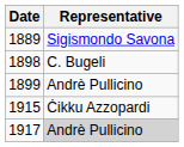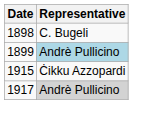 <table class="wikitable">
 <tr>
 <th>Date</th>
 <th>Representative</th>
-</tr>
-<tr>
-<td>1889</td>
-<td><a href='#'>Sigismondo Savona</a></td>
 </tr>
 <tr>
 <td>1898</td>
 <td>C. Bugeli</td>
 </tr>
 <tr>
 <td>1899</td>
-<td>Andrè Pullicino</td>
+<td style="background: lightblue;">Andrè Pullicino</td>
 </tr>
 <tr>
 <td>1915</td>
 <td>Ċikku Azzopardi</td>
 </tr>
 <tr>
 <td>1917</td>
 <td style="background: lightgrey;">Andrè Pullicino</td>
 </tr>
 </table>
